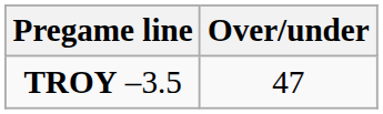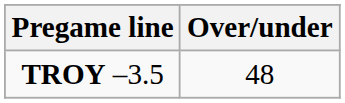 <table class="wikitable">
 <tr align="center">
 <th style=>Pregame line</th>
 <th style=>Over/under</th>
 </tr>
 <tr align="center">
 <td><strong>TROY</strong> –3.5</td>
-<td>47</td>
+<td>48</td>
 </tr>
 </table>
